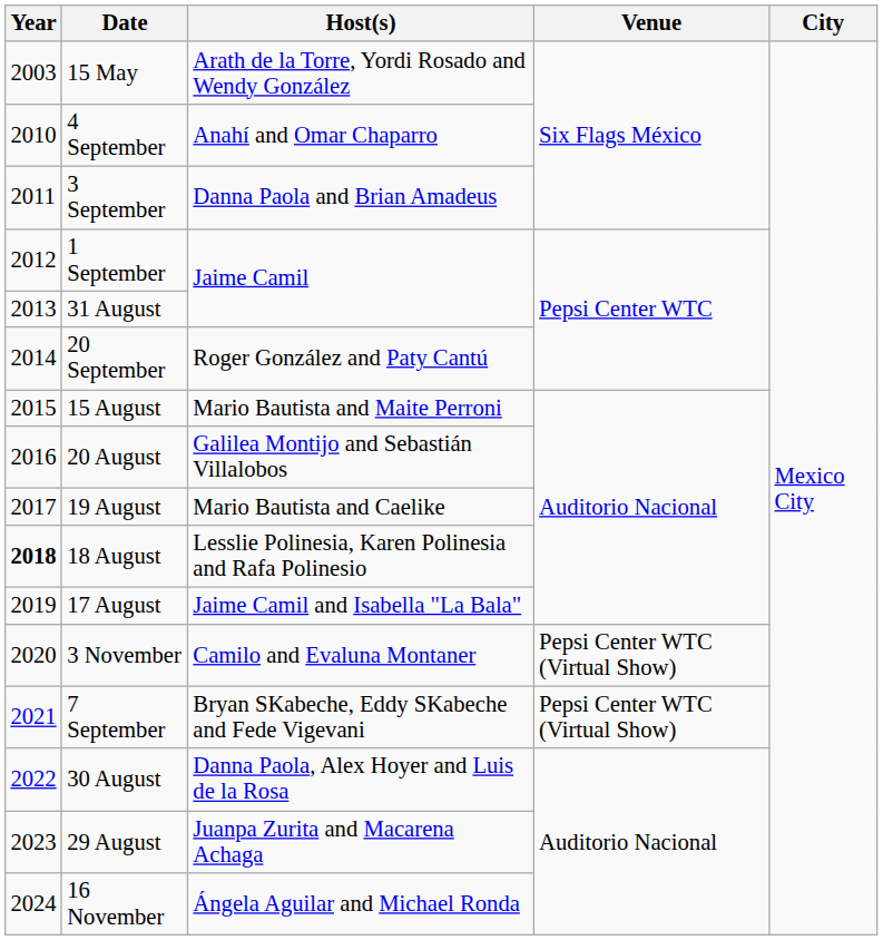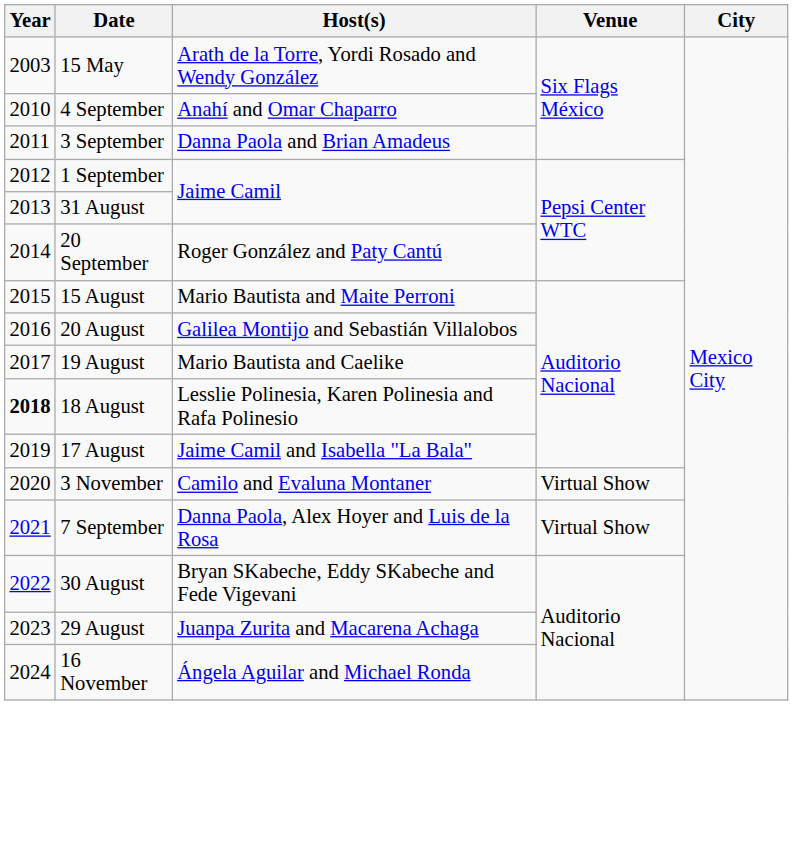 <table class="wikitable">
 <tr>
 <th>Year</th>
 <th>Date</th>
 <th>Host(s)</th>
 <th>Venue</th>
 <th>City</th>
 </tr>
 <tr>
 <td>2003</td>
 <td>15 May</td>
 <td><a href='#'>Arath de la Torre</a>, Yordi Rosado and <a href='#'>Wendy González</a></td>
 <td rowspan="3"><a href='#'>Six Flags México</a></td>
 <td rowspan="16"><a href='#'>Mexico City</a></td>
 </tr>
 <tr>
 <td>2010</td>
 <td>4 September</td>
 <td><a href='#'>Anahí</a> and <a href='#'>Omar Chaparro</a></td>
 </tr>
 <tr>
 <td>2011</td>
 <td>3 September</td>
 <td><a href='#'>Danna Paola</a> and <a href='#'>Brian Amadeus</a></td>
 </tr>
 <tr>
 <td>2012</td>
 <td>1 September</td>
 <td rowspan="2"><a href='#'>Jaime Camil</a></td>
 <td rowspan="3"><a href='#'>Pepsi Center WTC</a></td>
 </tr>
 <tr>
 <td>2013</td>
 <td>31 August</td>
 </tr>
 <tr>
 <td>2014</td>
 <td>20 September</td>
 <td>Roger González and <a href='#'>Paty Cantú</a></td>
 </tr>
 <tr>
 <td>2015</td>
 <td>15 August</td>
 <td>Mario Bautista and <a href='#'>Maite Perroni</a></td>
 <td rowspan="5"><a href='#'>Auditorio Nacional</a></td>
 </tr>
 <tr>
 <td>2016</td>
 <td>20 August</td>
 <td><a href='#'>Galilea Montijo</a> and Sebastián Villalobos</td>
 </tr>
 <tr>
 <td>2017</td>
 <td>19 August</td>
 <td>Mario Bautista and Caelike</td>
 </tr>
 <tr>
 <td><strong>2018</strong></td>
 <td>18 August</td>
 <td>Lesslie Polinesia, Karen Polinesia and Rafa Polinesio</td>
 </tr>
 <tr>
 <td>2019</td>
 <td>17 August</td>
 <td><a href='#'>Jaime Camil</a> and <a href='#'>Isabella "La Bala"</a></td>
 </tr>
 <tr>
 <td>2020</td>
 <td>3 November</td>
 <td><a href='#'>Camilo</a> and <a href='#'>Evaluna Montaner</a></td>
-<td>Pepsi Center WTC (Virtual Show)</td>
+<td>Virtual Show</td>
 </tr>
 <tr>
 <td><a href='#'>2021</a></td>
 <td>7 September</td>
-<td>Bryan SKabeche, Eddy SKabeche and Fede Vigevani</td>
-<td>Pepsi Center WTC (Virtual Show)</td>
+<td><a href='#'>Danna Paola</a>, Alex Hoyer and <a href='#'>Luis de la Rosa</a></td>
+<td>Virtual Show</td>
 </tr>
 <tr>
 <td><a href='#'>2022</a></td>
 <td>30 August</td>
-<td><a href='#'>Danna Paola</a>, Alex Hoyer and <a href='#'>Luis de la Rosa</a></td>
+<td>Bryan SKabeche, Eddy SKabeche and Fede Vigevani</td>
 <td rowspan="3">Auditorio Nacional</td>
 </tr>
 <tr>
 <td>2023</td>
 <td>29 August</td>
 <td><a href='#'>Juanpa Zurita</a> and <a href='#'>Macarena Achaga</a></td>
 </tr>
 <tr>
 <td>2024</td>
 <td>16 November</td>
 <td><a href='#'>Ángela Aguilar</a> and <a href='#'>Michael Ronda</a></td>
 </tr>
 </table>
